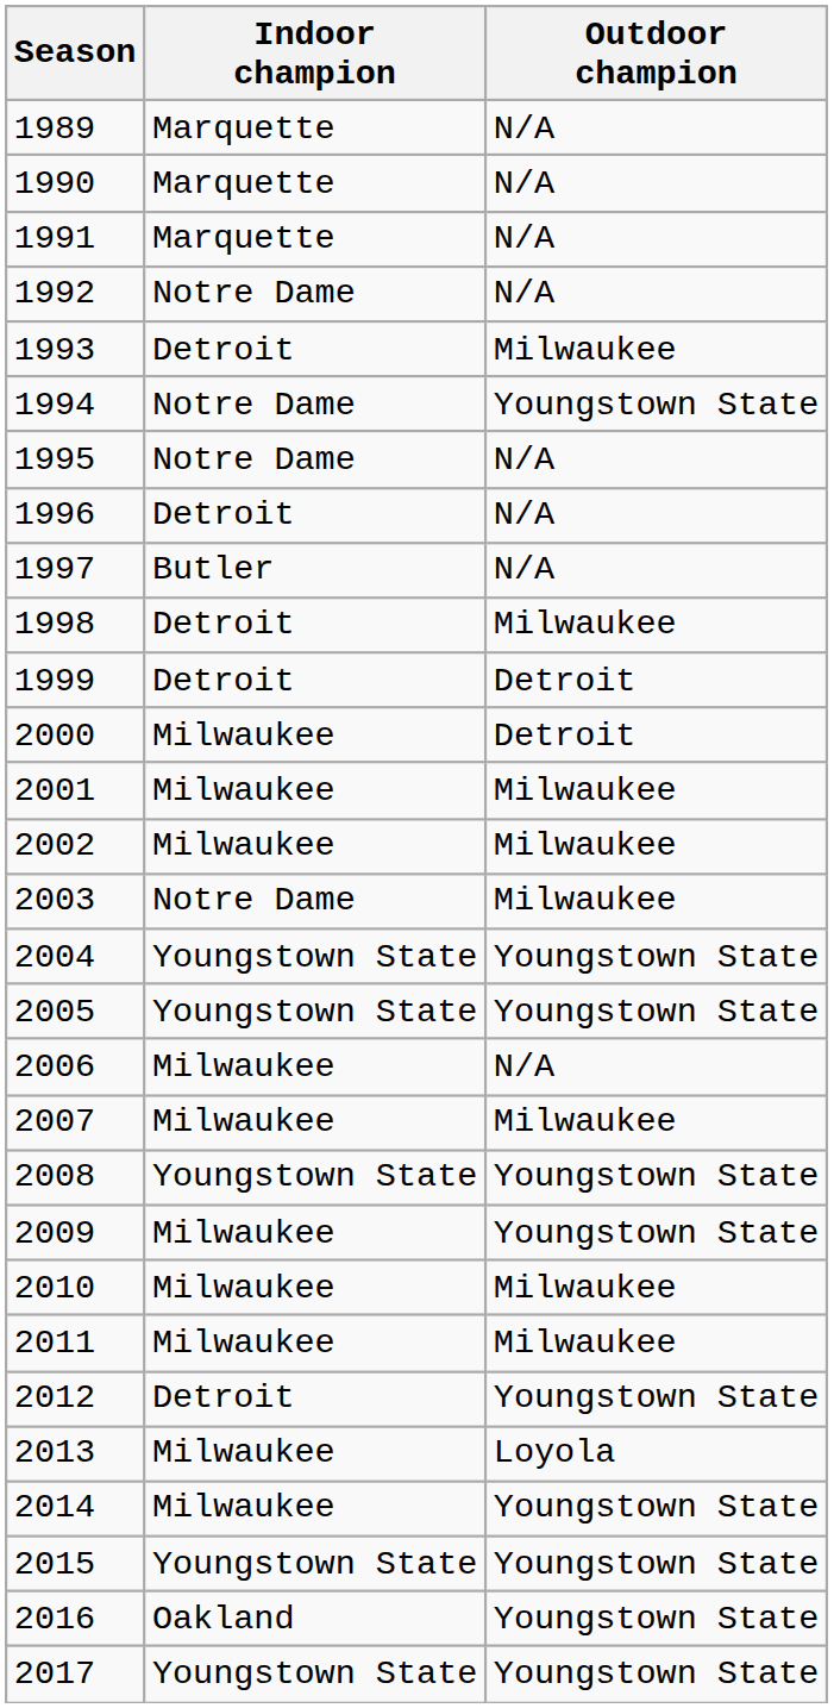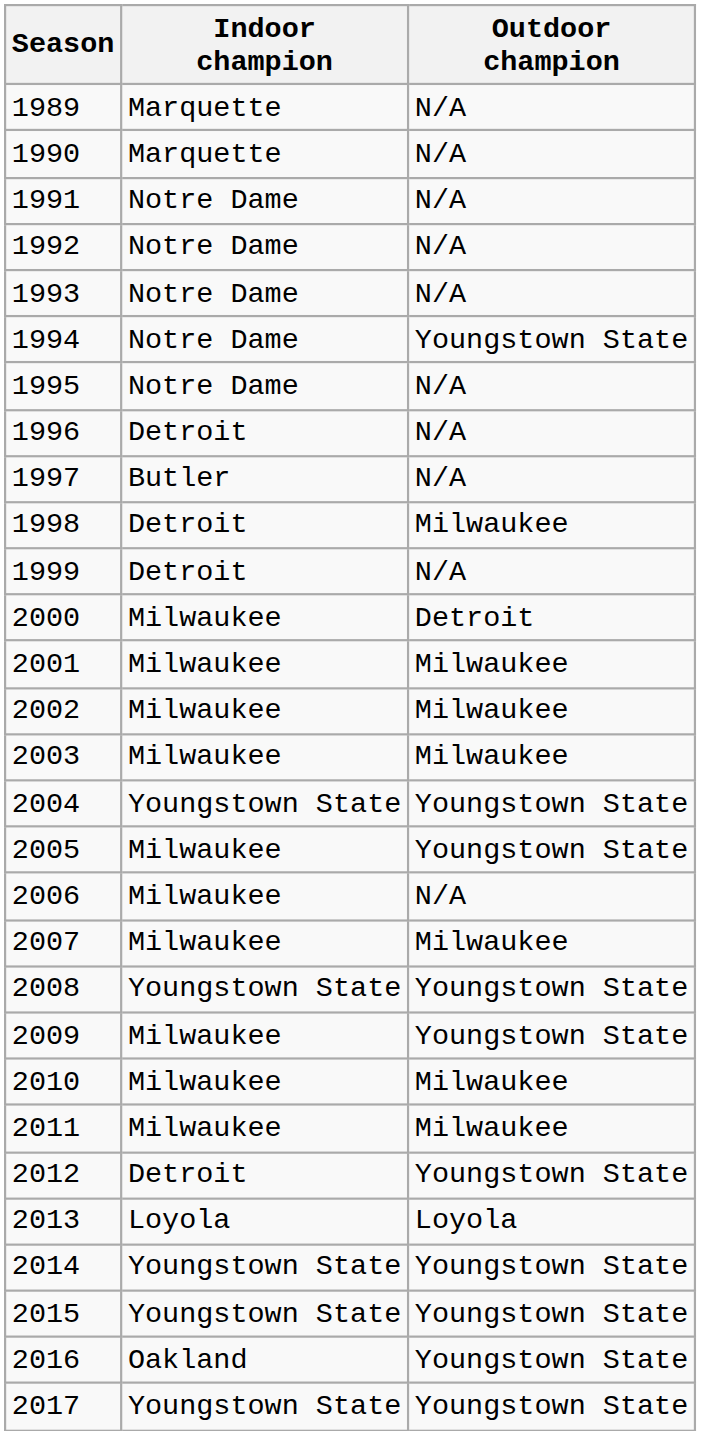 <table class="wikitable sortable">
 <tr>
 <th>Season</th>
 <th>Indoor<br>champion</th>
 <th>Outdoor<br>champion</th>
 </tr>
 <tr>
 <td>1989</td>
 <td>Marquette</td>
 <td>N/A</td>
 </tr>
 <tr>
 <td>1990</td>
 <td>Marquette</td>
 <td>N/A</td>
 </tr>
 <tr>
 <td>1991</td>
-<td>Marquette</td>
+<td>Notre Dame</td>
 <td>N/A</td>
 </tr>
 <tr>
 <td>1992</td>
 <td>Notre Dame</td>
 <td>N/A</td>
 </tr>
 <tr>
 <td>1993</td>
-<td>Detroit</td>
-<td>Milwaukee</td>
+<td>Notre Dame</td>
+<td>N/A</td>
 </tr>
 <tr>
 <td>1994</td>
 <td>Notre Dame</td>
 <td>Youngstown State</td>
 </tr>
 <tr>
 <td>1995</td>
 <td>Notre Dame</td>
 <td>N/A</td>
 </tr>
 <tr>
 <td>1996</td>
 <td>Detroit</td>
 <td>N/A</td>
 </tr>
 <tr>
 <td>1997</td>
 <td>Butler</td>
 <td>N/A</td>
 </tr>
 <tr>
 <td>1998</td>
 <td>Detroit</td>
 <td>Milwaukee</td>
 </tr>
 <tr>
 <td>1999</td>
 <td>Detroit</td>
-<td>Detroit</td>
+<td>N/A</td>
 </tr>
 <tr>
 <td>2000</td>
 <td>Milwaukee</td>
 <td>Detroit</td>
 </tr>
 <tr>
 <td>2001</td>
 <td>Milwaukee</td>
 <td>Milwaukee</td>
 </tr>
 <tr>
 <td>2002</td>
 <td>Milwaukee</td>
 <td>Milwaukee</td>
 </tr>
 <tr>
 <td>2003</td>
-<td>Notre Dame</td>
+<td>Milwaukee</td>
 <td>Milwaukee</td>
 </tr>
 <tr>
 <td>2004</td>
 <td>Youngstown State</td>
 <td>Youngstown State</td>
 </tr>
 <tr>
 <td>2005</td>
-<td>Youngstown State</td>
+<td>Milwaukee</td>
 <td>Youngstown State</td>
 </tr>
 <tr>
 <td>2006</td>
 <td>Milwaukee</td>
 <td>N/A</td>
 </tr>
 <tr>
 <td>2007</td>
 <td>Milwaukee</td>
 <td>Milwaukee</td>
 </tr>
 <tr>
 <td>2008</td>
 <td>Youngstown State</td>
 <td>Youngstown State</td>
 </tr>
 <tr>
 <td>2009</td>
 <td>Milwaukee</td>
 <td>Youngstown State</td>
 </tr>
 <tr>
 <td>2010</td>
 <td>Milwaukee</td>
 <td>Milwaukee</td>
 </tr>
 <tr>
 <td>2011</td>
 <td>Milwaukee</td>
 <td>Milwaukee</td>
 </tr>
 <tr>
 <td>2012</td>
 <td>Detroit</td>
 <td>Youngstown State</td>
 </tr>
 <tr>
 <td>2013</td>
-<td>Milwaukee</td>
+<td>Loyola</td>
 <td>Loyola</td>
 </tr>
 <tr>
 <td>2014</td>
-<td>Milwaukee</td>
+<td>Youngstown State</td>
 <td>Youngstown State</td>
 </tr>
 <tr>
 <td>2015</td>
 <td>Youngstown State</td>
 <td>Youngstown State</td>
 </tr>
 <tr>
 <td>2016</td>
 <td>Oakland</td>
 <td>Youngstown State</td>
 </tr>
 <tr>
 <td>2017</td>
 <td>Youngstown State</td>
 <td>Youngstown State</td>
 </tr>
 </table>
